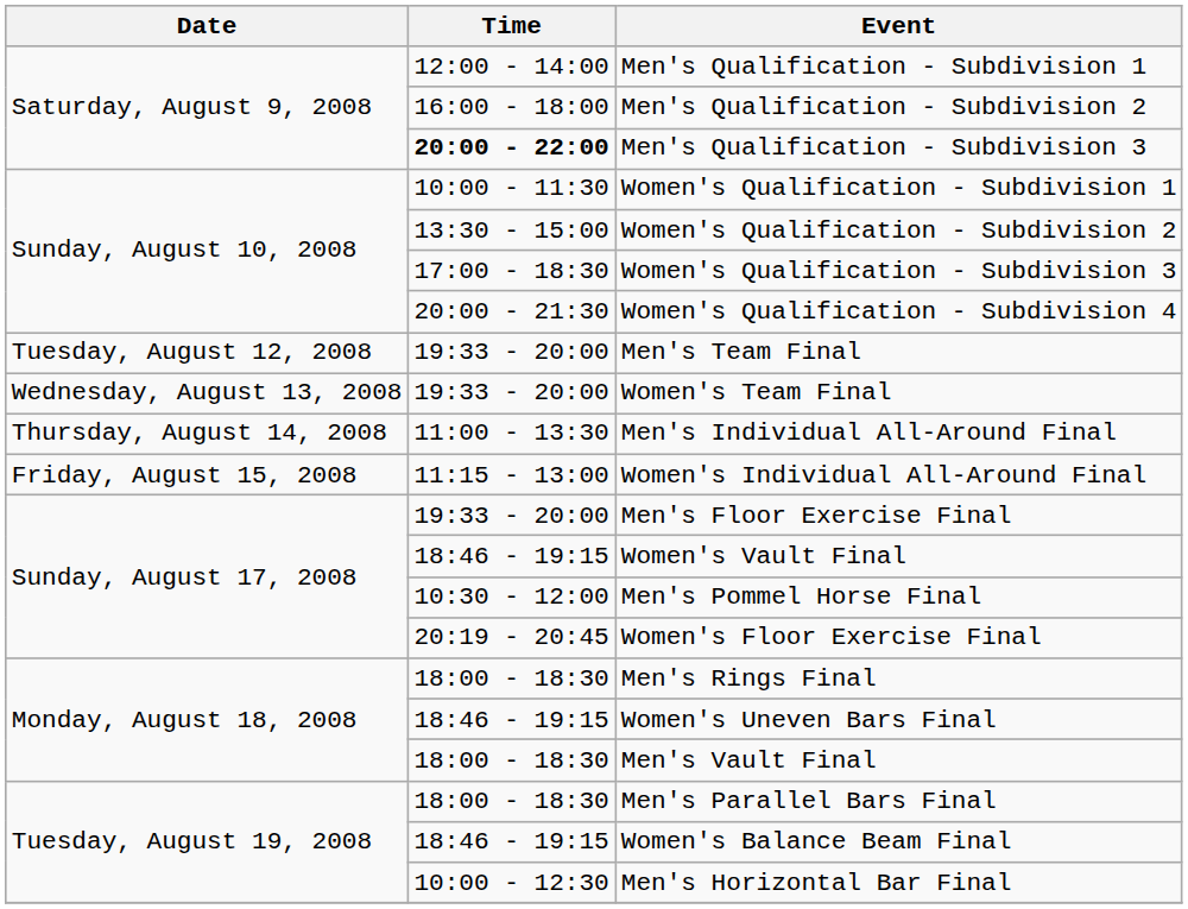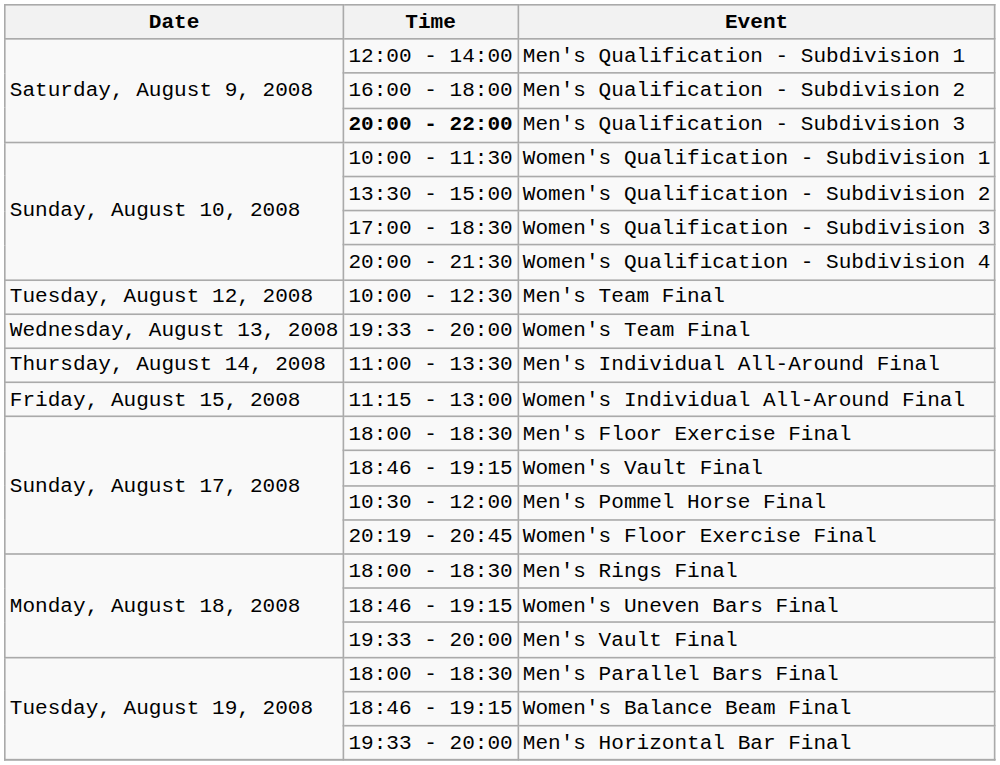 <table class=wikitable>
 <tr>
 <th>Date</th>
 <th>Time</th>
 <th>Event</th>
 </tr>
 <tr>
 <td rowspan=3>Saturday, August 9, 2008</td>
 <td>12:00 - 14:00</td>
 <td>Men's Qualification - Subdivision 1</td>
 </tr>
 <tr>
 <td>16:00 - 18:00</td>
 <td>Men's Qualification - Subdivision 2</td>
 </tr>
 <tr>
 <td><strong>20:00 - 22:00</strong></td>
 <td>Men's Qualification - Subdivision 3</td>
 </tr>
 <tr>
 <td rowspan=4>Sunday, August 10, 2008</td>
 <td>10:00 - 11:30</td>
 <td>Women's Qualification - Subdivision 1</td>
 </tr>
 <tr>
 <td>13:30 - 15:00</td>
 <td>Women's Qualification - Subdivision 2</td>
 </tr>
 <tr>
 <td>17:00 - 18:30</td>
 <td>Women's Qualification - Subdivision 3</td>
 </tr>
 <tr>
 <td>20:00 - 21:30</td>
 <td>Women's Qualification - Subdivision 4</td>
 </tr>
 <tr>
 <td rowspan=1>Tuesday, August 12, 2008</td>
-<td>19:33 - 20:00</td>
+<td>10:00 - 12:30</td>
 <td>Men's Team Final</td>
 </tr>
 <tr>
 <td rowspan=1>Wednesday, August 13, 2008</td>
 <td>19:33 - 20:00</td>
 <td>Women's Team Final</td>
 </tr>
 <tr>
 <td rowspan=1>Thursday, August 14, 2008</td>
 <td>11:00 - 13:30</td>
 <td>Men's Individual All-Around Final</td>
 </tr>
 <tr>
 <td rowspan=1>Friday, August 15, 2008</td>
 <td>11:15 - 13:00</td>
 <td>Women's Individual All-Around Final</td>
 </tr>
 <tr>
 <td rowspan=4>Sunday, August 17, 2008</td>
-<td>19:33 - 20:00</td>
+<td>18:00 - 18:30</td>
 <td>Men's Floor Exercise Final</td>
 </tr>
 <tr>
 <td>18:46 - 19:15</td>
 <td>Women's Vault Final</td>
 </tr>
 <tr>
 <td>10:30 - 12:00</td>
 <td>Men's Pommel Horse Final</td>
 </tr>
 <tr>
 <td>20:19 - 20:45</td>
 <td>Women's Floor Exercise Final</td>
 </tr>
 <tr>
 <td rowspan=3>Monday, August 18, 2008</td>
 <td>18:00 - 18:30</td>
 <td>Men's Rings Final</td>
 </tr>
 <tr>
 <td>18:46 - 19:15</td>
 <td>Women's Uneven Bars Final</td>
 </tr>
 <tr>
-<td>18:00 - 18:30</td>
+<td>19:33 - 20:00</td>
 <td>Men's Vault Final</td>
 </tr>
 <tr>
 <td rowspan=3>Tuesday, August 19, 2008</td>
 <td>18:00 - 18:30</td>
 <td>Men's Parallel Bars Final</td>
 </tr>
 <tr>
 <td>18:46 - 19:15</td>
 <td>Women's Balance Beam Final</td>
 </tr>
 <tr>
-<td>10:00 - 12:30</td>
+<td>19:33 - 20:00</td>
 <td>Men's Horizontal Bar Final</td>
 </tr>
 <tr>
 </tr>
 </table>
